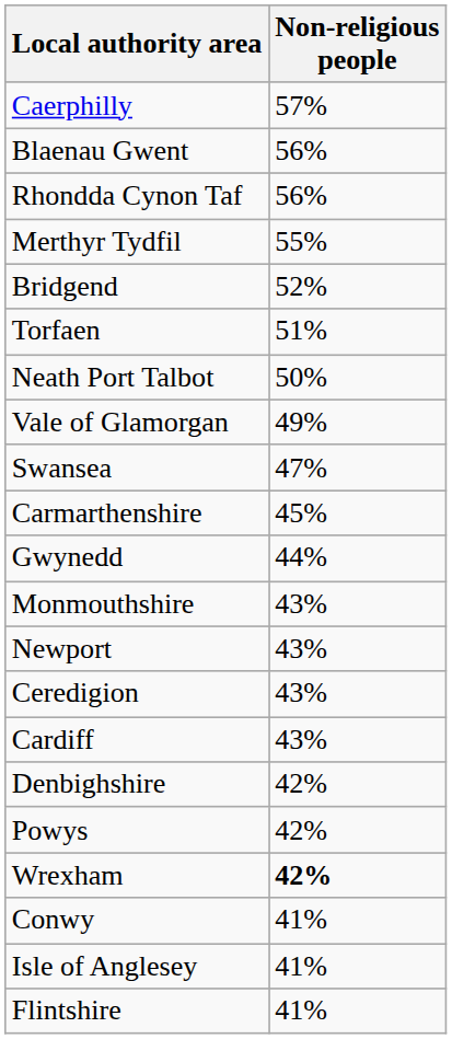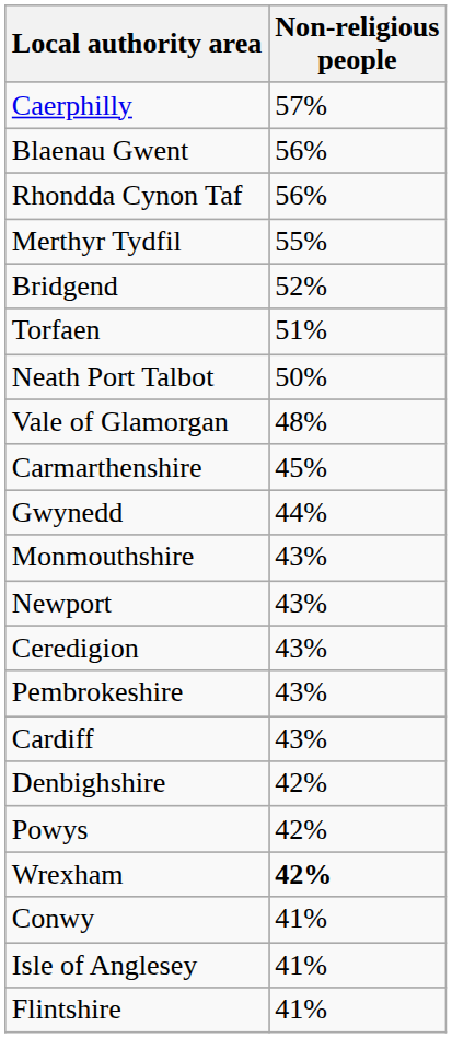 <table class="wikitable">
 <tr>
 <th>Local authority area</th>
 <th>Non-religious<br>people</th>
 </tr>
 <tr>
 <td><a href='#'>Caerphilly</a></td>
 <td>57%</td>
 </tr>
 <tr>
 <td>Blaenau Gwent</td>
 <td>56%</td>
 </tr>
 <tr>
 <td>Rhondda Cynon Taf</td>
 <td>56%</td>
 </tr>
 <tr>
 <td>Merthyr Tydfil</td>
 <td>55%</td>
 </tr>
 <tr>
 <td>Bridgend</td>
 <td>52%</td>
 </tr>
 <tr>
 <td>Torfaen</td>
 <td>51%</td>
 </tr>
 <tr>
 <td>Neath Port Talbot</td>
 <td>50%</td>
 </tr>
 <tr>
 <td>Vale of Glamorgan</td>
-<td>49%</td>
-</tr>
-<tr>
-<td>Swansea</td>
-<td>47%</td>
+<td>48%</td>
 </tr>
 <tr>
 <td>Carmarthenshire</td>
 <td>45%</td>
 </tr>
 <tr>
 <td>Gwynedd</td>
 <td>44%</td>
 </tr>
 <tr>
 <td>Monmouthshire</td>
 <td>43%</td>
 </tr>
 <tr>
 <td>Newport</td>
 <td>43%</td>
 </tr>
 <tr>
 <td>Ceredigion</td>
+<td>43%</td>
+</tr>
+<tr>
+<td>Pembrokeshire</td>
 <td>43%</td>
 </tr>
 <tr>
 <td>Cardiff</td>
 <td>43%</td>
 </tr>
 <tr>
 <td>Denbighshire</td>
 <td>42%</td>
 </tr>
 <tr>
 <td>Powys</td>
 <td>42%</td>
 </tr>
 <tr>
 <td>Wrexham</td>
 <td><strong>42%</strong></td>
 </tr>
 <tr>
 <td>Conwy</td>
 <td>41%</td>
 </tr>
 <tr>
 <td>Isle of Anglesey</td>
 <td>41%</td>
 </tr>
 <tr>
 <td>Flintshire</td>
 <td>41%</td>
 </tr>
 </table>
